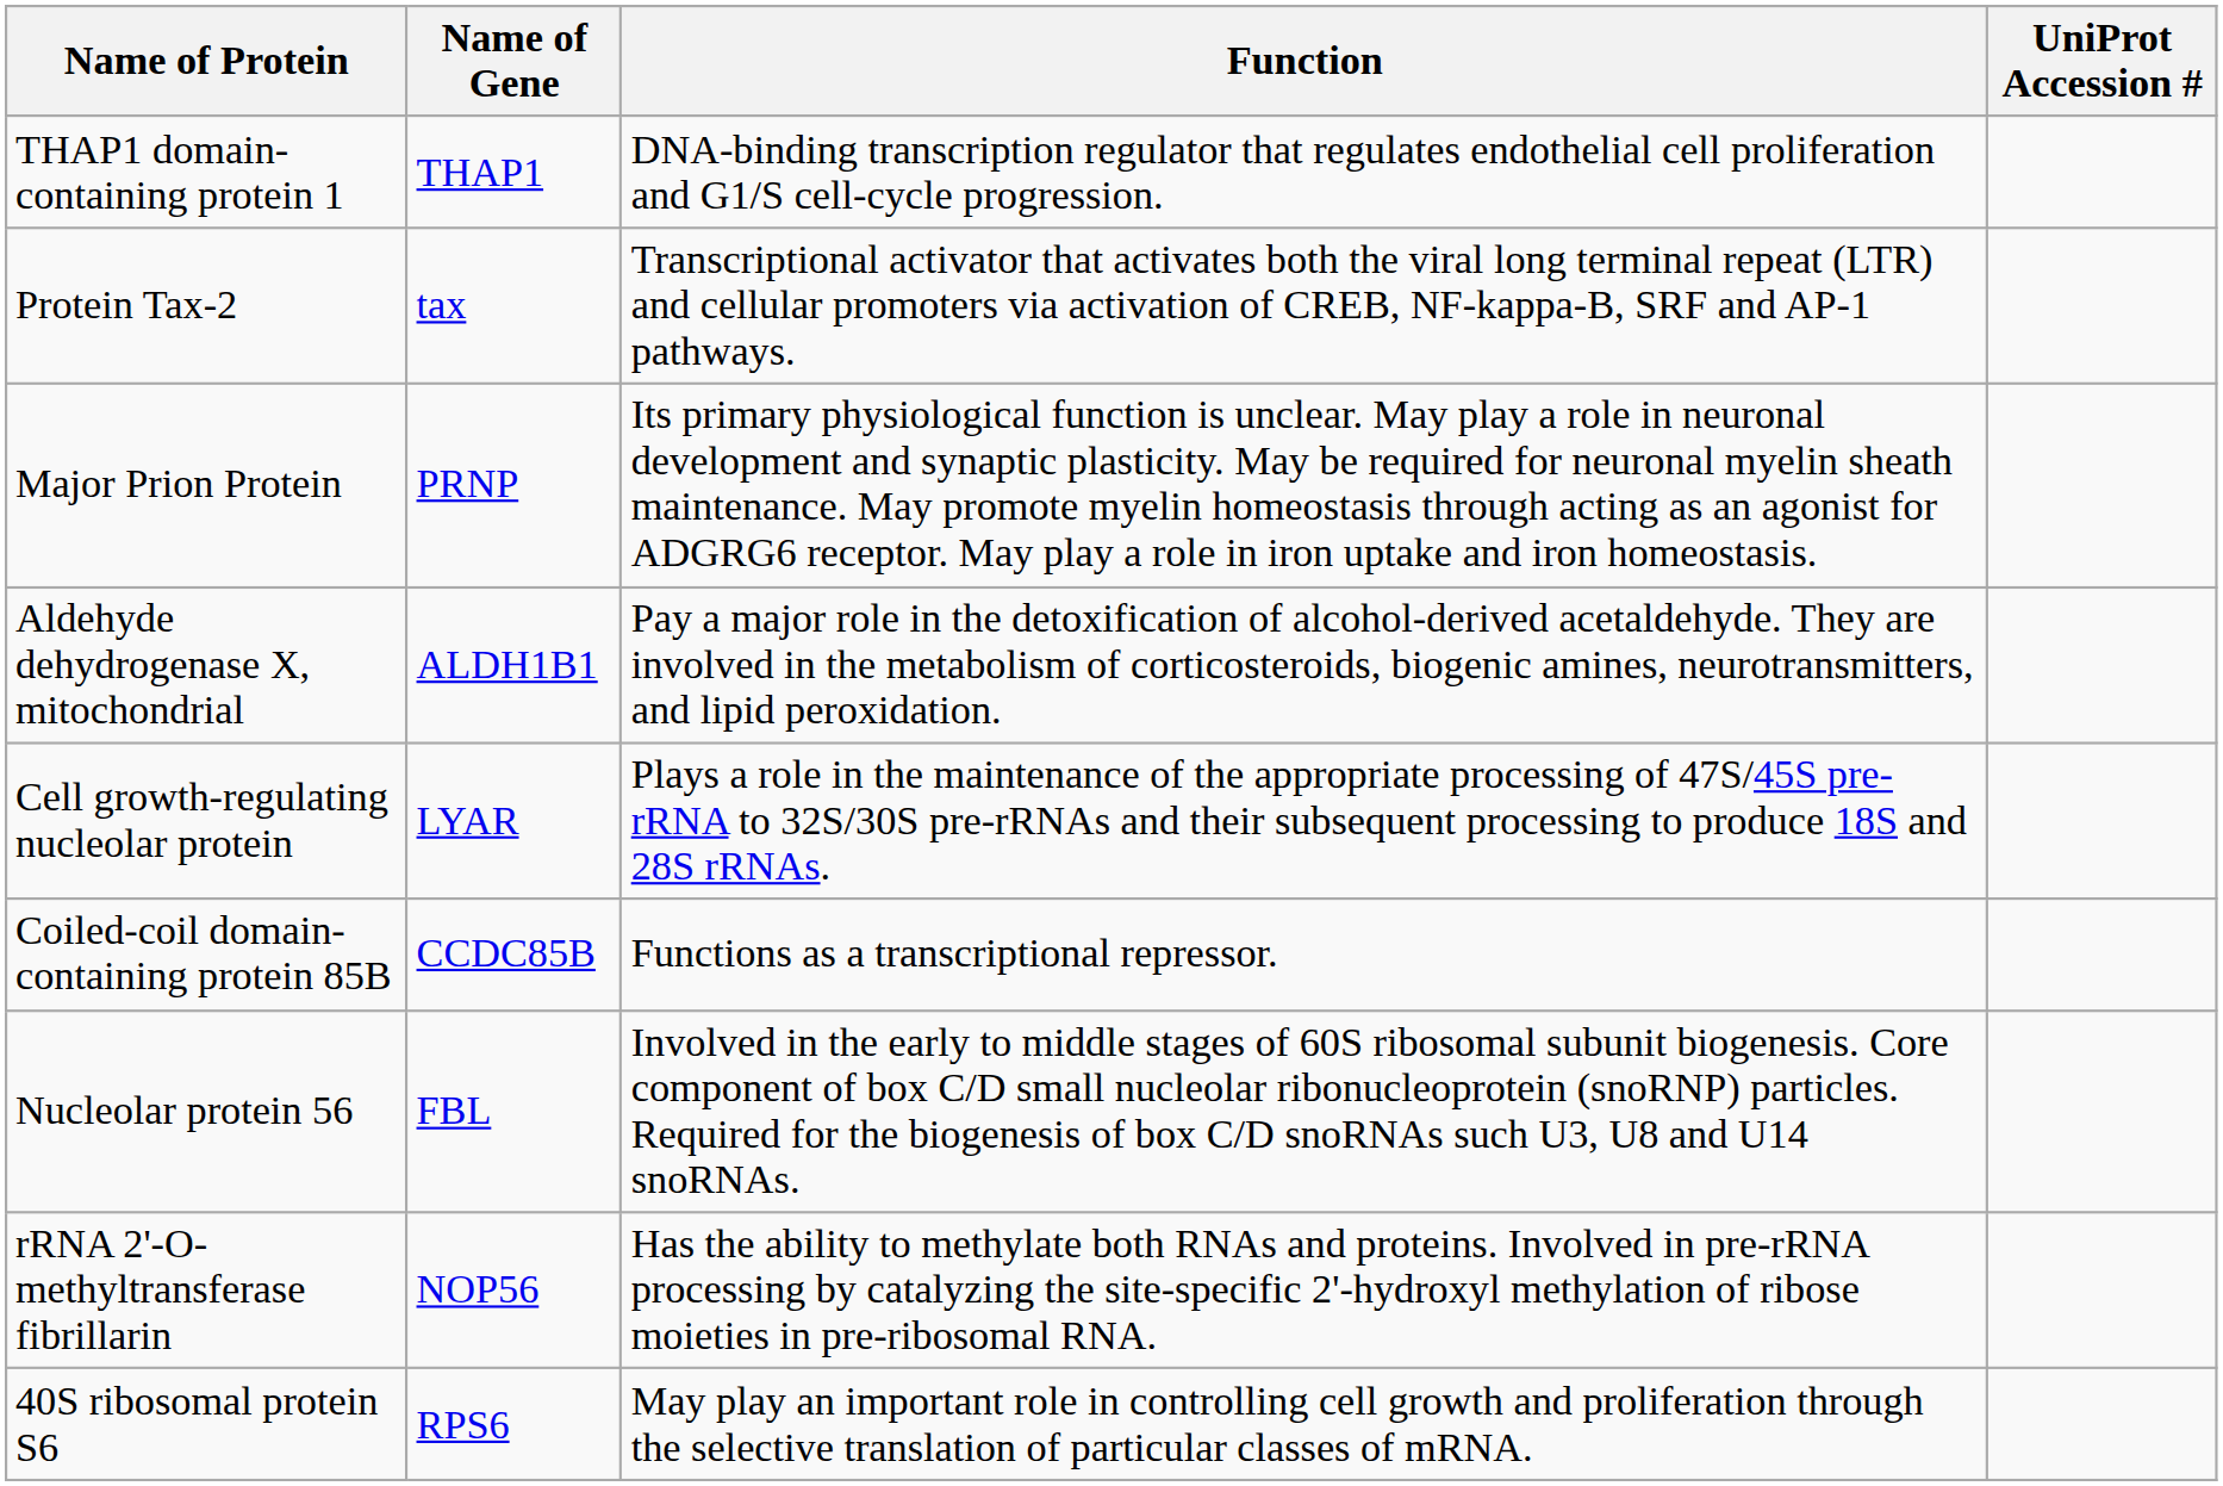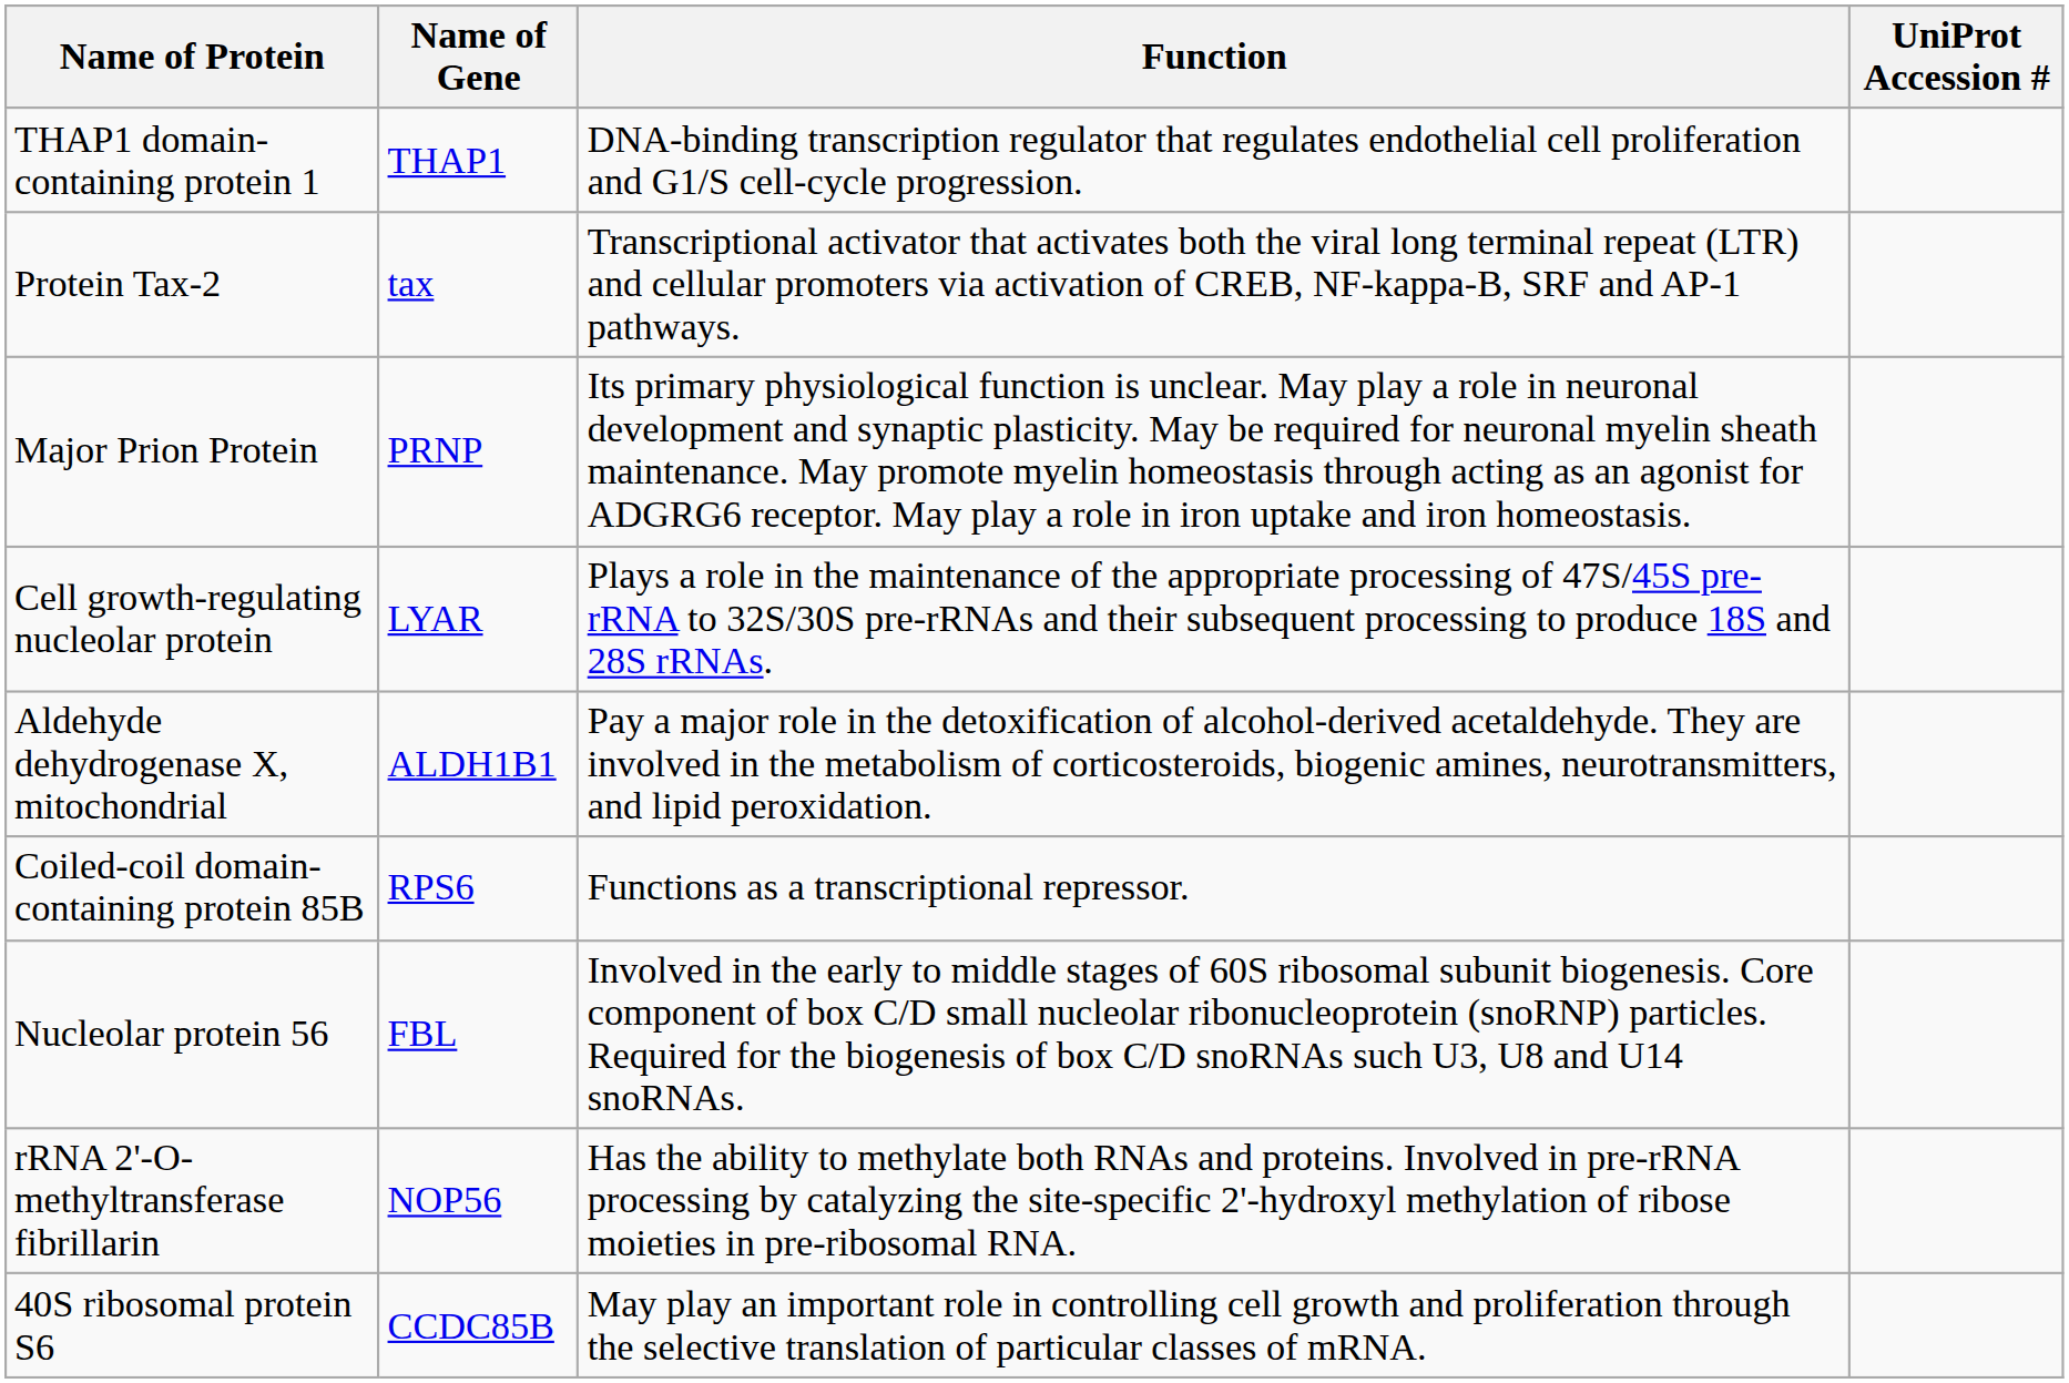 <table class="wikitable">
 <tr>
 <th>Name of Protein</th>
 <th>Name of Gene</th>
 <th>Function</th>
 <th>UniProt Accession #</th>
 </tr>
 <tr>
 <td>THAP1 domain-containing protein 1</td>
 <td><a href='#'>THAP1</a></td>
 <td>DNA-binding transcription regulator that regulates endothelial cell proliferation and G1/S cell-cycle progression.</td>
 <td></td>
 </tr>
 <tr>
 <td>Protein Tax-2</td>
 <td><a href='#'>tax</a></td>
 <td>Transcriptional activator that activates both the viral long terminal repeat (LTR) and cellular promoters via activation of CREB, NF-kappa-B, SRF and AP-1 pathways.</td>
 <td></td>
 </tr>
 <tr>
 <td>Major Prion Protein</td>
 <td><a href='#'>PRNP</a></td>
 <td>Its primary physiological function is unclear. May play a role in neuronal development and synaptic plasticity. May be required for neuronal myelin sheath maintenance. May promote myelin homeostasis through acting as an agonist for ADGRG6 receptor. May play a role in iron uptake and iron homeostasis.</td>
 <td></td>
 </tr>
 <tr>
+<td>Cell growth-regulating nucleolar protein</td>
+<td><a href='#'>LYAR</a></td>
+<td>Plays a role in the maintenance of the appropriate processing of 47S/<a href='#'>45S pre-rRNA</a> to 32S/30S pre-rRNAs and their subsequent processing to produce <a href='#'>18S</a> and <a href='#'>28S rRNAs</a>.</td>
+<td></td>
+</tr>
+<tr>
 <td>Aldehyde dehydrogenase X, mitochondrial</td>
 <td><a href='#'>ALDH1B1</a></td>
 <td>Pay a major role in the detoxification of alcohol-derived acetaldehyde. They are involved in the metabolism of corticosteroids, biogenic amines, neurotransmitters, and lipid peroxidation.</td>
 <td></td>
 </tr>
 <tr>
-<td>Cell growth-regulating nucleolar protein</td>
-<td><a href='#'>LYAR</a></td>
-<td>Plays a role in the maintenance of the appropriate processing of 47S/<a href='#'>45S pre-rRNA</a> to 32S/30S pre-rRNAs and their subsequent processing to produce <a href='#'>18S</a> and <a href='#'>28S rRNAs</a>.</td>
-<td></td>
-</tr>
-<tr>
 <td>Coiled-coil domain-containing protein 85B</td>
-<td><a href='#'>CCDC85B</a></td>
+<td><a href='#'>RPS6</a></td>
 <td>Functions as a transcriptional repressor.</td>
 <td></td>
 </tr>
 <tr>
 <td>Nucleolar protein 56</td>
 <td><a href='#'>FBL</a></td>
 <td>Involved in the early to middle stages of 60S ribosomal subunit biogenesis. Core component of box C/D small nucleolar ribonucleoprotein (snoRNP) particles. Required for the biogenesis of box C/D snoRNAs such U3, U8 and U14 snoRNAs.</td>
 <td></td>
 </tr>
 <tr>
 <td>rRNA 2'-O-methyltransferase fibrillarin</td>
 <td><a href='#'>NOP56</a></td>
 <td>Has the ability to methylate both RNAs and proteins. Involved in pre-rRNA processing by catalyzing the site-specific 2'-hydroxyl methylation of ribose moieties in pre-ribosomal RNA.</td>
 <td></td>
 </tr>
 <tr>
 <td>40S ribosomal protein S6</td>
-<td><a href='#'>RPS6</a></td>
+<td><a href='#'>CCDC85B</a></td>
 <td>May play an important role in controlling cell growth and proliferation through the selective translation of particular classes of mRNA.</td>
 <td></td>
 </tr>
 </table>
